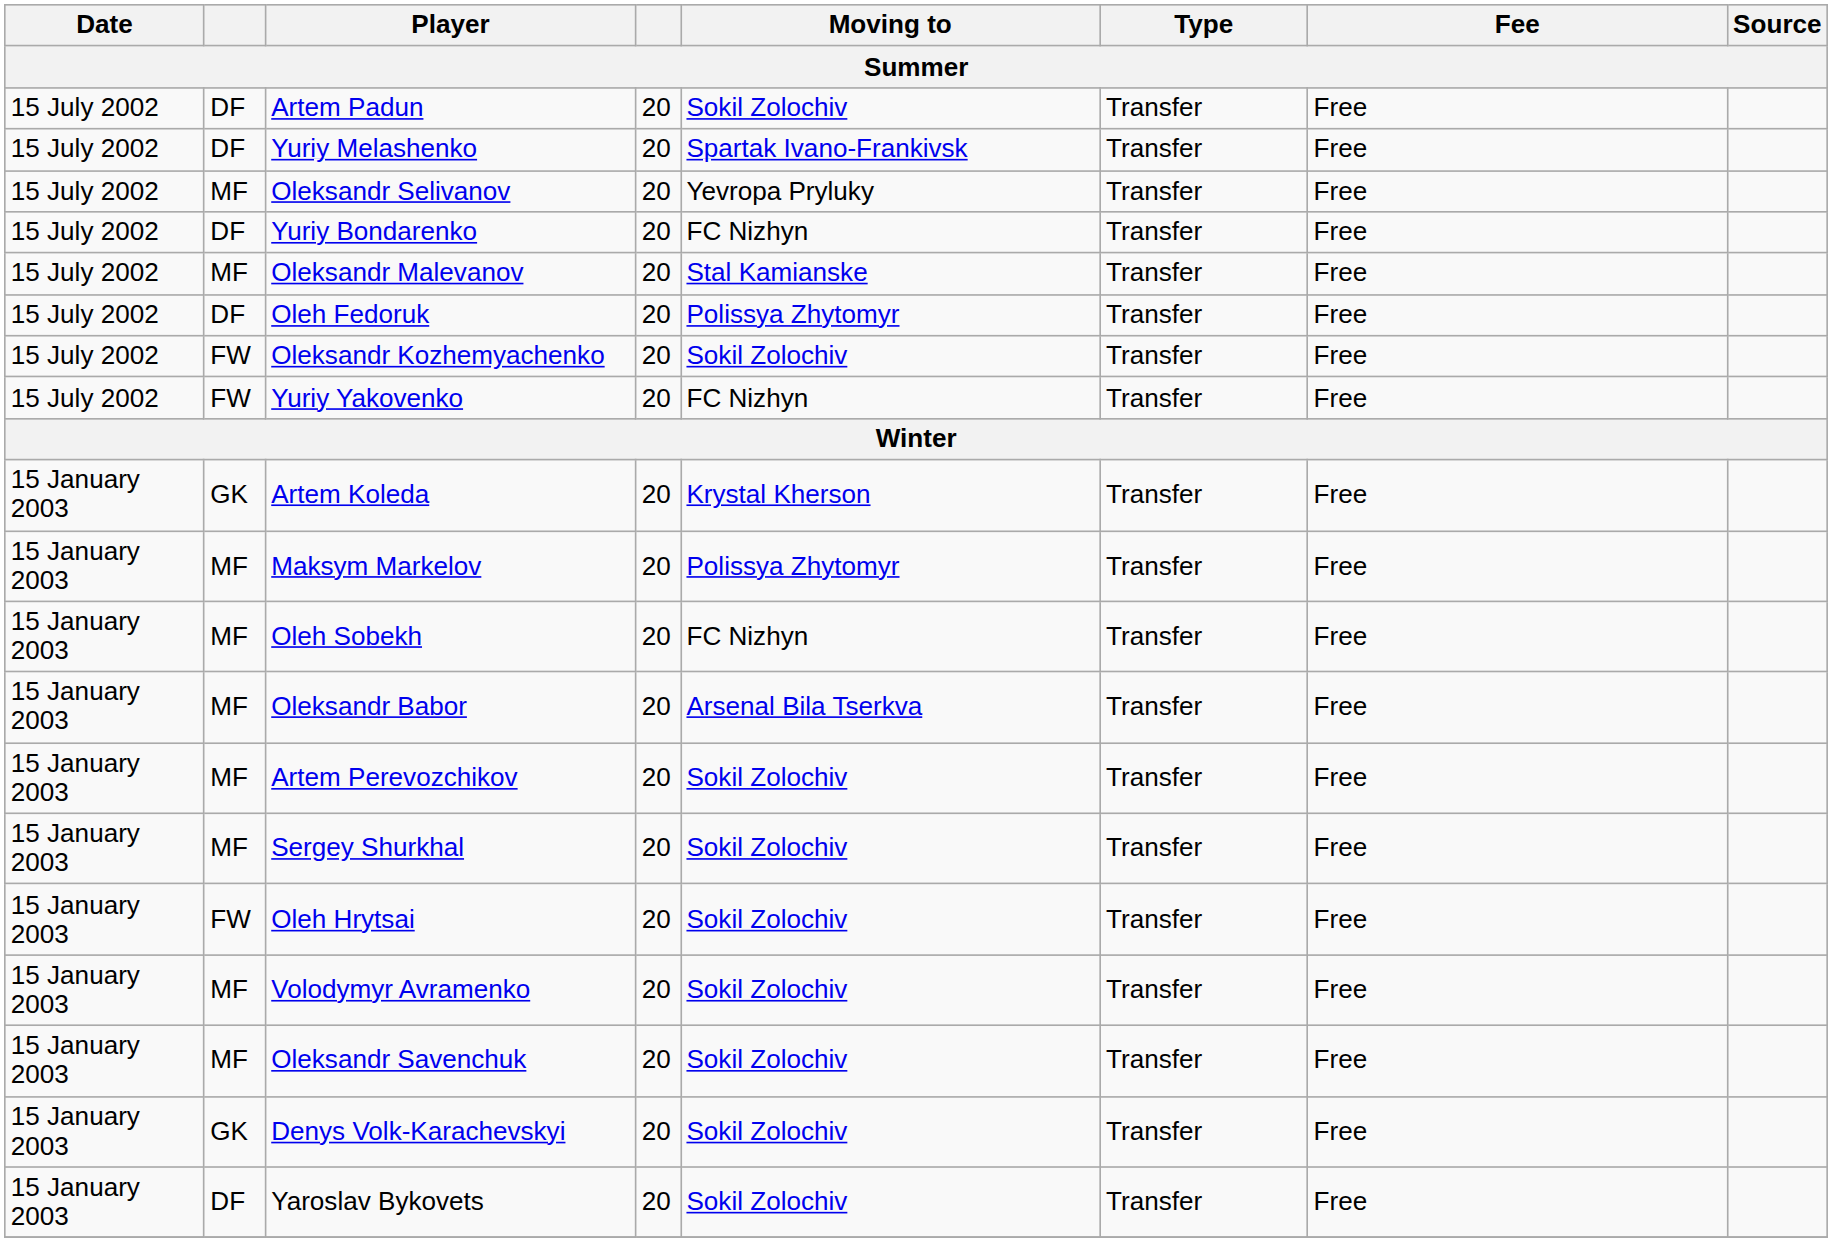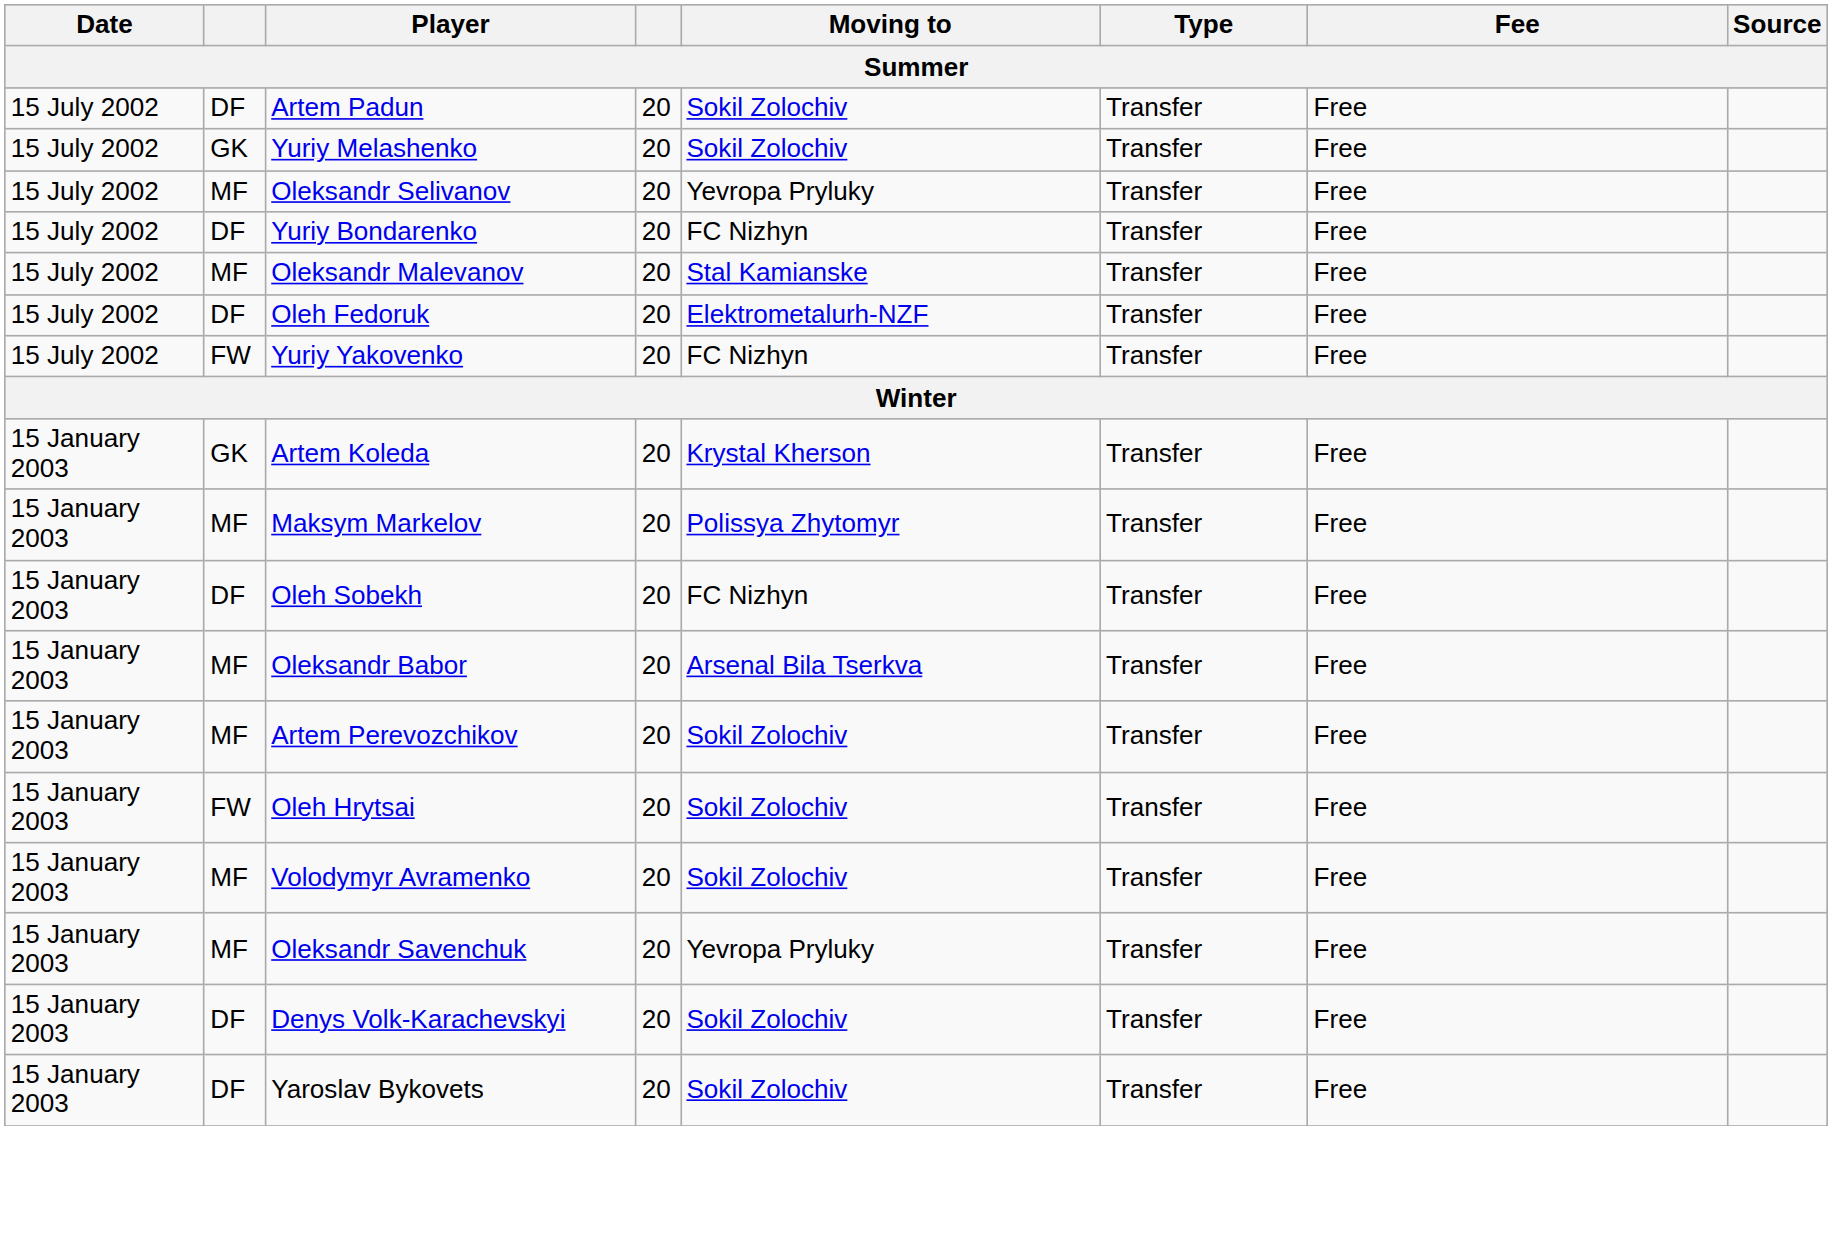 <table class="wikitable sortable">
 <tr>
 <th style="width:115px;">Date</th>
 <th style="width:30px;"></th>
 <th style="width:220px;">Player</th>
 <th style="width:20px;"></th>
 <th style="width:250px;">Moving to</th>
 <th style="width:120px;" class="unsortable">Type</th>
 <th style="width:250px;" class="unsortable">Fee</th>
 <th style="width:20px;">Source</th>
 </tr>
 <tr>
 <th colspan=8>Summer</th>
 </tr>
 <tr>
 <td>15 July 2002</td>
 <td>DF</td>
 <td> <a href='#'>Artem Padun</a></td>
 <td>20</td>
 <td> <a href='#'>Sokil Zolochiv</a></td>
 <td>Transfer</td>
 <td>Free</td>
 <td></td>
 </tr>
 <tr>
 <td>15 July 2002</td>
-<td>DF</td>
+<td>GK</td>
 <td> <a href='#'>Yuriy Melashenko</a></td>
 <td>20</td>
-<td> <a href='#'>Spartak Ivano-Frankivsk</a></td>
+<td> <a href='#'>Sokil Zolochiv</a></td>
 <td>Transfer</td>
 <td>Free</td>
 <td></td>
 </tr>
 <tr>
 <td>15 July 2002</td>
 <td>MF</td>
 <td> <a href='#'>Oleksandr Selivanov</a></td>
 <td>20</td>
 <td> Yevropa Pryluky</td>
 <td>Transfer</td>
 <td>Free</td>
 <td></td>
 </tr>
 <tr>
 <td>15 July 2002</td>
 <td>DF</td>
 <td> <a href='#'>Yuriy Bondarenko</a></td>
 <td>20</td>
 <td> FC Nizhyn</td>
 <td>Transfer</td>
 <td>Free</td>
 <td></td>
 </tr>
 <tr>
 <td>15 July 2002</td>
 <td>MF</td>
 <td> <a href='#'>Oleksandr Malevanov</a></td>
 <td>20</td>
 <td> <a href='#'>Stal Kamianske</a></td>
 <td>Transfer</td>
 <td>Free</td>
 <td></td>
 </tr>
 <tr>
 <td>15 July 2002</td>
 <td>DF</td>
 <td> <a href='#'>Oleh Fedoruk</a></td>
 <td>20</td>
-<td> <a href='#'>Polissya Zhytomyr</a></td>
-<td>Transfer</td>
-<td>Free</td>
-<td></td>
-</tr>
-<tr>
-<td>15 July 2002</td>
-<td>FW</td>
-<td> <a href='#'>Oleksandr Kozhemyachenko</a></td>
-<td>20</td>
-<td> <a href='#'>Sokil Zolochiv</a></td>
+<td> <a href='#'>Elektrometalurh-NZF</a></td>
 <td>Transfer</td>
 <td>Free</td>
 <td></td>
 </tr>
 <tr>
 <td>15 July 2002</td>
 <td>FW</td>
 <td> <a href='#'>Yuriy Yakovenko</a></td>
 <td>20</td>
 <td> FC Nizhyn</td>
 <td>Transfer</td>
 <td>Free</td>
 <td></td>
 </tr>
 <tr>
 <th colspan=8>Winter</th>
 </tr>
 <tr>
 <td>15 January 2003</td>
 <td>GK</td>
 <td> <a href='#'>Artem Koleda</a></td>
 <td>20</td>
 <td> <a href='#'>Krystal Kherson</a></td>
 <td>Transfer</td>
 <td>Free</td>
 <td></td>
 </tr>
 <tr>
 <td>15 January 2003</td>
 <td>MF</td>
 <td> <a href='#'>Maksym Markelov</a></td>
 <td>20</td>
 <td> <a href='#'>Polissya Zhytomyr</a></td>
 <td>Transfer</td>
 <td>Free</td>
 <td></td>
 </tr>
 <tr>
 <td>15 January 2003</td>
-<td>MF</td>
+<td>DF</td>
 <td> <a href='#'>Oleh Sobekh</a></td>
 <td>20</td>
 <td> FC Nizhyn</td>
 <td>Transfer</td>
 <td>Free</td>
 <td></td>
 </tr>
 <tr>
 <td>15 January 2003</td>
 <td>MF</td>
 <td> <a href='#'>Oleksandr Babor</a></td>
 <td>20</td>
 <td> <a href='#'>Arsenal Bila Tserkva</a></td>
 <td>Transfer</td>
 <td>Free</td>
 <td></td>
 </tr>
 <tr>
 <td>15 January 2003</td>
 <td>MF</td>
 <td> <a href='#'>Artem Perevozchikov</a></td>
-<td>20</td>
-<td> <a href='#'>Sokil Zolochiv</a></td>
-<td>Transfer</td>
-<td>Free</td>
-<td></td>
-</tr>
-<tr>
-<td>15 January 2003</td>
-<td>MF</td>
-<td> <a href='#'>Sergey Shurkhal</a></td>
 <td>20</td>
 <td> <a href='#'>Sokil Zolochiv</a></td>
 <td>Transfer</td>
 <td>Free</td>
 <td></td>
 </tr>
 <tr>
 <td>15 January 2003</td>
 <td>FW</td>
 <td> <a href='#'>Oleh Hrytsai</a></td>
 <td>20</td>
 <td> <a href='#'>Sokil Zolochiv</a></td>
 <td>Transfer</td>
 <td>Free</td>
 <td></td>
 </tr>
 <tr>
 <td>15 January 2003</td>
 <td>MF</td>
 <td> <a href='#'>Volodymyr Avramenko</a></td>
 <td>20</td>
 <td> <a href='#'>Sokil Zolochiv</a></td>
 <td>Transfer</td>
 <td>Free</td>
 <td></td>
 </tr>
 <tr>
 <td>15 January 2003</td>
 <td>MF</td>
 <td> <a href='#'>Oleksandr Savenchuk</a></td>
 <td>20</td>
-<td> <a href='#'>Sokil Zolochiv</a></td>
+<td> Yevropa Pryluky</td>
 <td>Transfer</td>
 <td>Free</td>
 <td></td>
 </tr>
 <tr>
 <td>15 January 2003</td>
-<td>GK</td>
+<td>DF</td>
 <td> <a href='#'>Denys Volk-Karachevskyi</a></td>
 <td>20</td>
 <td> <a href='#'>Sokil Zolochiv</a></td>
 <td>Transfer</td>
 <td>Free</td>
 <td></td>
 </tr>
 <tr>
 <td>15 January 2003</td>
 <td>DF</td>
 <td> Yaroslav Bykovets</td>
 <td>20</td>
 <td> <a href='#'>Sokil Zolochiv</a></td>
 <td>Transfer</td>
 <td>Free</td>
 <td></td>
 </tr>
 <tr>
 </tr>
 </table>
